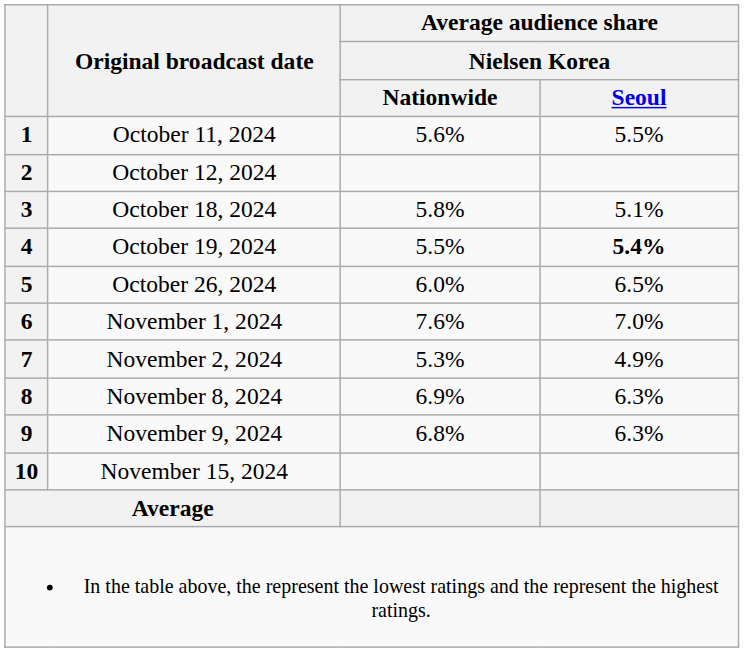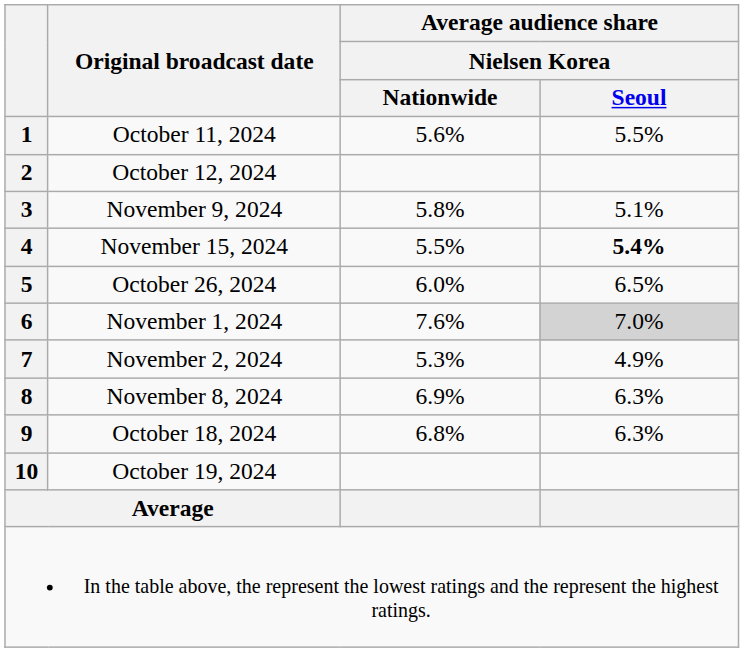 <table class="wikitable" style="margin-left:auto; margin-right:auto; width:500px; text-align:center">
 <tr>
 <th scope="col" rowspan="3"></th>
 <th scope="col" rowspan="3">Original broadcast date</th>
 <th scope="col" colspan="2">Average audience share</th>
 </tr>
 <tr>
 <th scope="col" colspan="2">Nielsen Korea</th>
 </tr>
 <tr>
 <th scope="col" style="width:8em">Nationwide</th>
 <th scope="col" style="width:8em"><a href='#'>Seoul</a></th>
 </tr>
 <tr>
 <th scope="row">1</th>
 <td>October 11, 2024</td>
 <td>5.6% </td>
 <td>5.5% </td>
 </tr>
 <tr>
 <th scope="row">2</th>
 <td>October 12, 2024</td>
 <td><strong></strong> </td>
 <td><strong></strong> </td>
 </tr>
 <tr>
 <th scope="row">3</th>
-<td>October 18, 2024</td>
+<td>November 9, 2024</td>
 <td>5.8% </td>
 <td>5.1% </td>
 </tr>
 <tr>
 <th scope="row">4</th>
-<td>October 19, 2024</td>
+<td>November 15, 2024</td>
 <td>5.5% </td>
 <td><strong>5.4% </strong></td>
 </tr>
 <tr>
 <th scope="row">5</th>
 <td>October 26, 2024</td>
 <td>6.0% </td>
 <td>6.5% </td>
 </tr>
 <tr>
 <th scope="row">6</th>
 <td>November 1, 2024</td>
 <td>7.6% </td>
-<td>7.0% </td>
+<td style="background: lightgrey;">7.0% </td>
 </tr>
 <tr>
 <th scope="row">7</th>
 <td>November 2, 2024</td>
 <td>5.3% </td>
 <td>4.9% </td>
 </tr>
 <tr>
 <th scope="row">8</th>
 <td>November 8, 2024</td>
 <td>6.9% </td>
 <td>6.3% </td>
 </tr>
 <tr>
 <th scope="row">9</th>
-<td>November 9, 2024</td>
+<td>October 18, 2024</td>
 <td>6.8% </td>
 <td>6.3% </td>
 </tr>
 <tr>
 <th scope="row">10</th>
-<td>November 15, 2024</td>
+<td>October 19, 2024</td>
 <td><strong></strong> </td>
 <td><strong></strong> </td>
 </tr>
 <tr>
 <th scope="col" colspan="2">Average</th>
 <th scope="col"></th>
 <th scope="col"></th>
 </tr>
 <tr>
 <td colspan="5" style="font-size:85%"><br><ul><li>In the table above, the <strong></strong> represent the lowest ratings and the <strong></strong> represent the highest ratings.</li></ul></td>
 </tr>
 </table>
